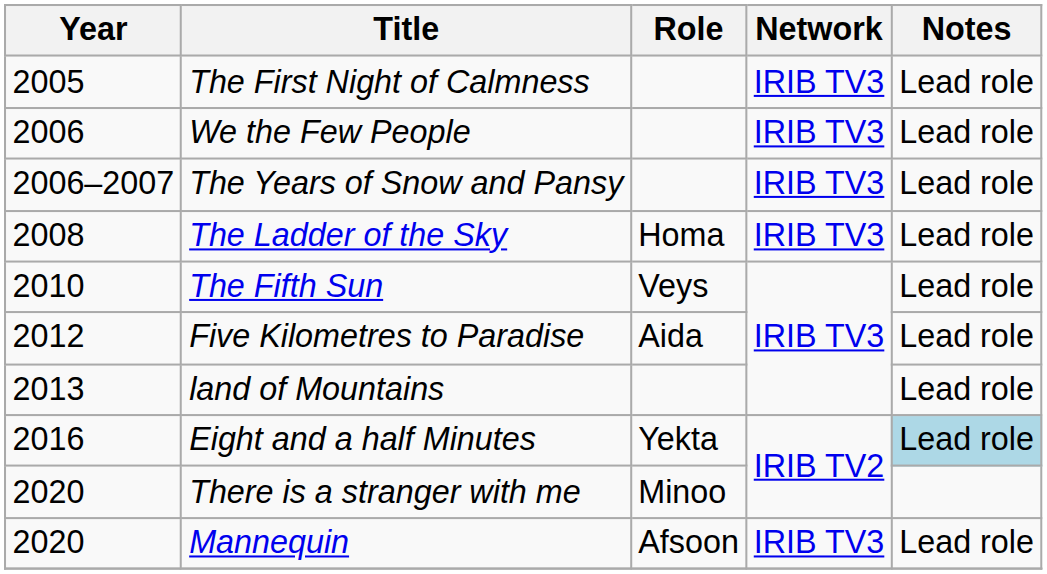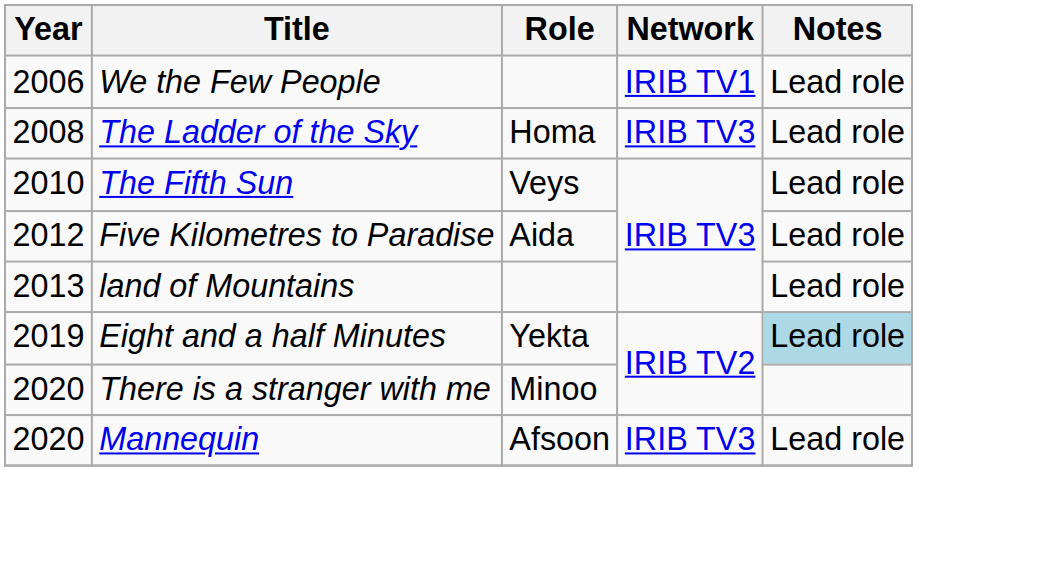 <table class="wikitable">
 <tr>
 <th>Year</th>
 <th>Title</th>
 <th>Role</th>
 <th>Network</th>
 <th class="unsortable">Notes</th>
 </tr>
 <tr>
-<td>2005</td>
-<td><em>The First Night of Calmness </em></td>
-<td></td>
-<td><a href='#'>IRIB TV3</a></td>
-<td>Lead role</td>
-</tr>
-<tr>
 <td>2006</td>
 <td><em>We the Few People</em></td>
 <td></td>
-<td><a href='#'>IRIB TV3</a></td>
-<td>Lead role</td>
-</tr>
-<tr>
-<td>2006–2007</td>
-<td><em>The Years of Snow and Pansy</em></td>
-<td></td>
-<td><a href='#'>IRIB TV3</a></td>
+<td><a href='#'>IRIB TV1</a></td>
 <td>Lead role</td>
 </tr>
 <tr>
 <td>2008</td>
 <td><em> <a href='#'>The Ladder of the Sky</a> </em></td>
 <td>Homa</td>
 <td><a href='#'>IRIB TV3</a></td>
 <td>Lead role</td>
 </tr>
 <tr>
 <td>2010</td>
 <td><em> <a href='#'>The Fifth Sun</a> </em></td>
 <td>Veys</td>
 <td rowspan="3"><a href='#'>IRIB TV3</a></td>
 <td>Lead role</td>
 </tr>
 <tr>
 <td>2012</td>
 <td><em>Five Kilometres to Paradise</em></td>
 <td>Aida</td>
 <td>Lead role</td>
 </tr>
 <tr>
 <td>2013</td>
 <td><em> land of Mountains </em></td>
 <td></td>
 <td>Lead role</td>
 </tr>
 <tr>
-<td>2016</td>
+<td>2019</td>
 <td><em>Eight and a half Minutes</em></td>
 <td>Yekta</td>
 <td rowspan="2"><a href='#'>IRIB TV2</a></td>
 <td style="background: lightblue;">Lead role</td>
 </tr>
 <tr>
 <td>2020</td>
 <td><em>There is a stranger with me</em></td>
 <td>Minoo</td>
 </tr>
 <tr>
 <td>2020</td>
 <td><em><a href='#'>Mannequin</a></em></td>
 <td>Afsoon</td>
 <td><a href='#'>IRIB TV3</a></td>
 <td>Lead role</td>
 </tr>
 <tr>
 </tr>
 </table>
